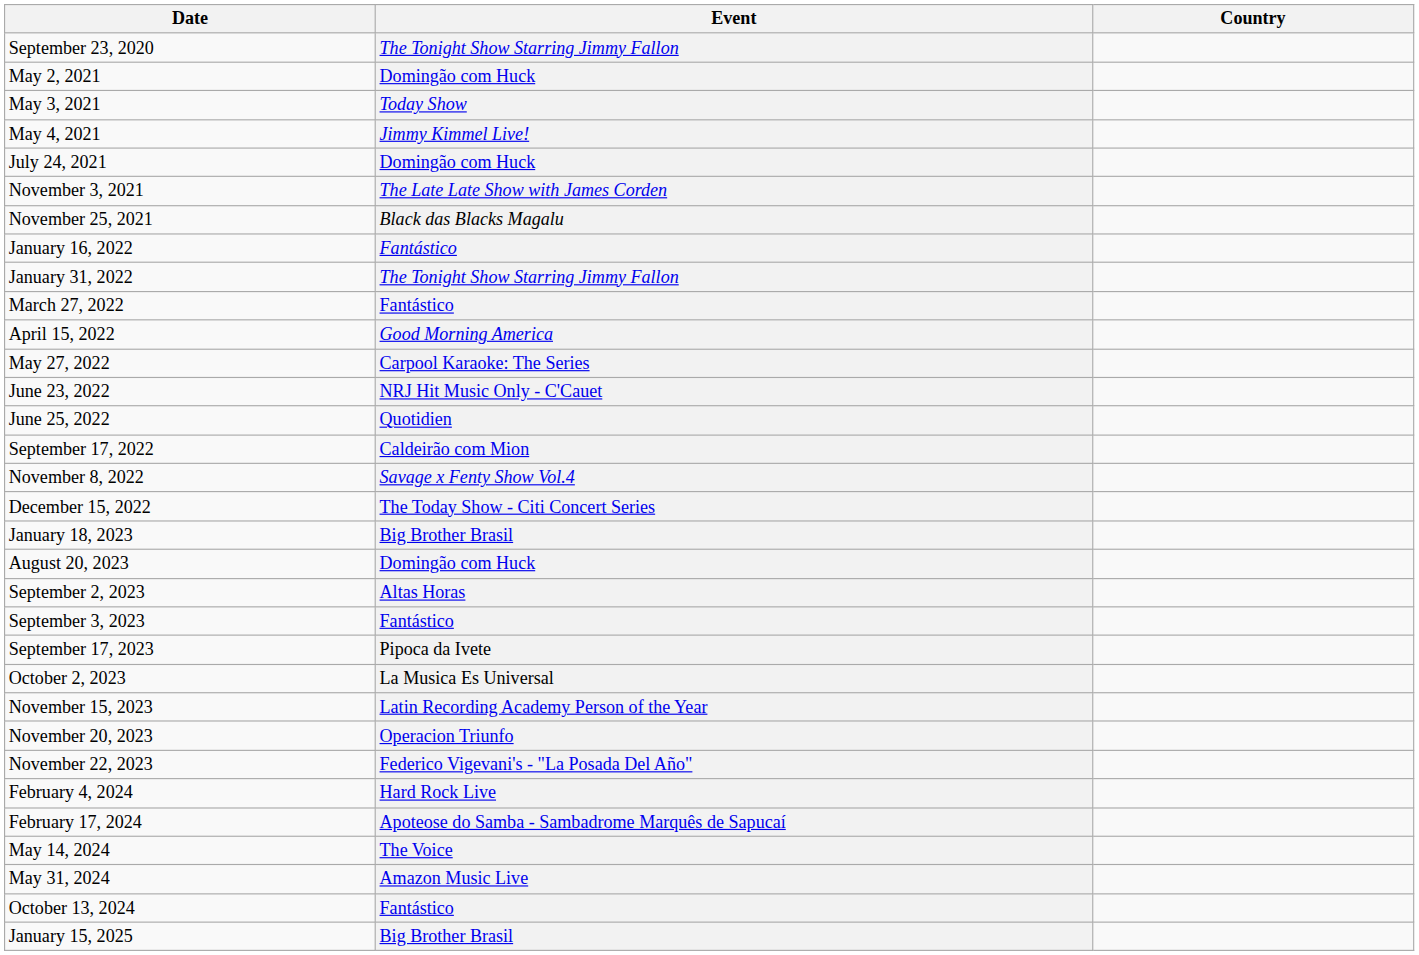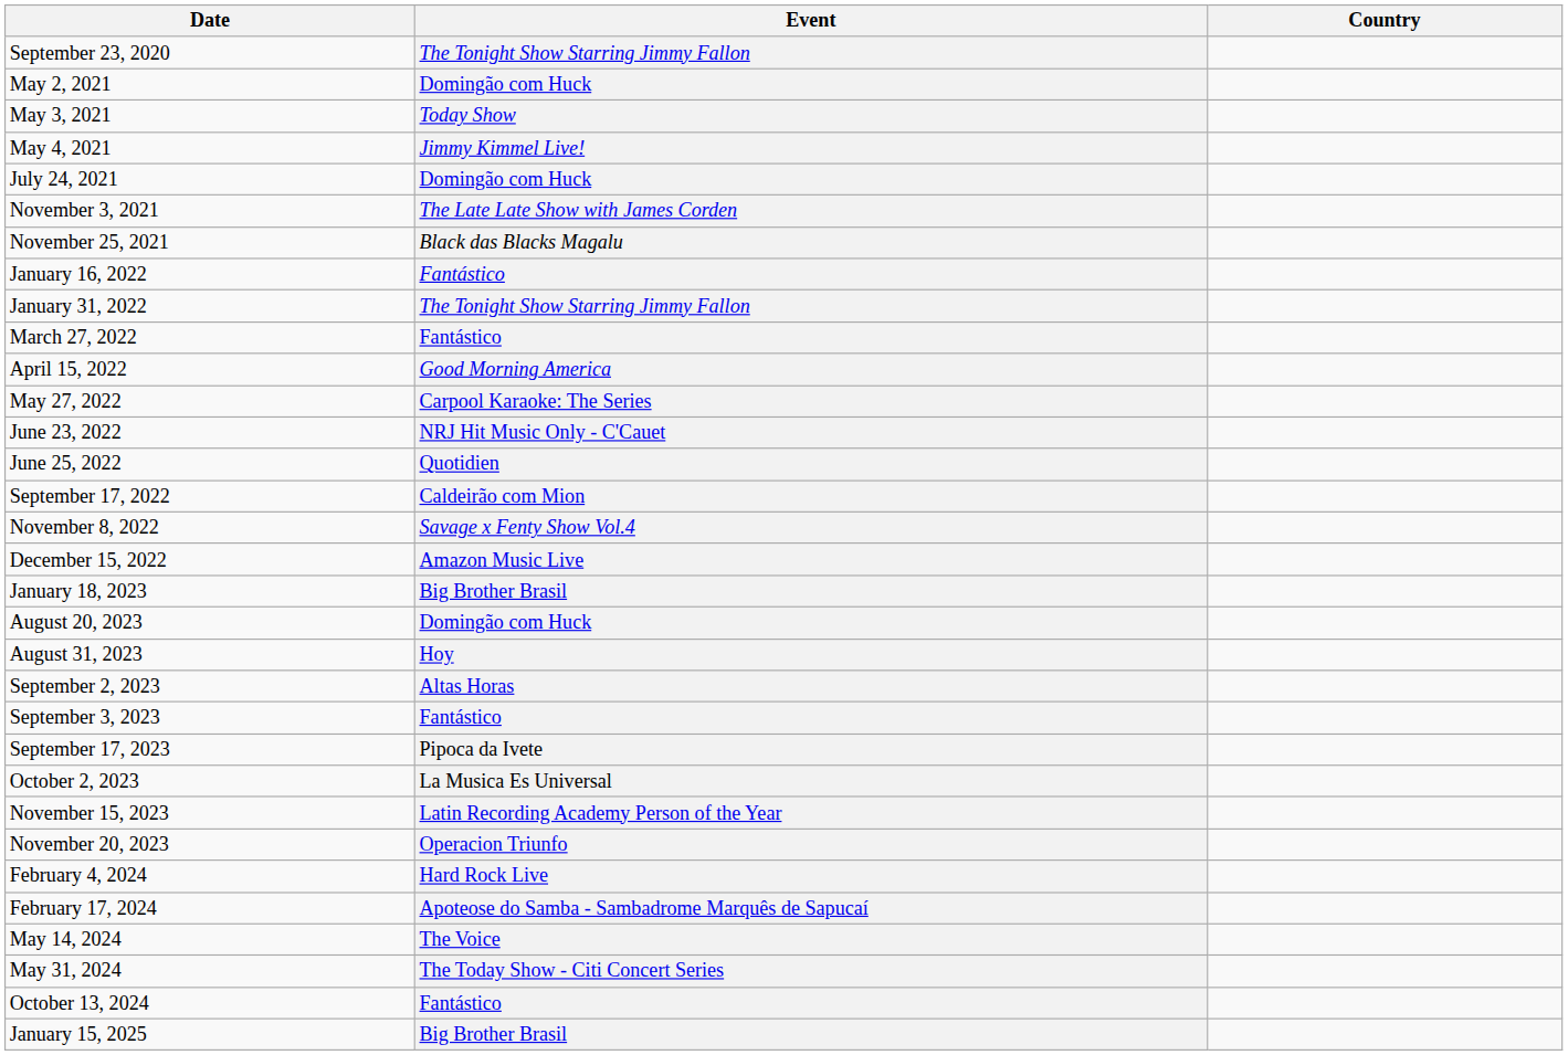 <table class="wikitable">
 <tr>
 <th style="width:15%;">Date</th>
 <th style="width:29%;">Event</th>
 <th style="width:13%;">Country</th>
 </tr>
 <tr>
 <td>September 23, 2020</td>
 <td scope="row" style="background-color: #f2f2f2;"><em><a href='#'>The Tonight Show Starring Jimmy Fallon</a></em> </td>
 <td></td>
 </tr>
 <tr>
 <td>May 2, 2021</td>
 <td scope="row" style="background-color: #f2f2f2;"><a href='#'>Domingão com Huck</a></td>
 <td></td>
 </tr>
 <tr>
 <td>May 3, 2021</td>
 <td scope="row" style="background-color: #f2f2f2;"><em><a href='#'>Today Show</a></em> </td>
 <td></td>
 </tr>
 <tr>
 <td>May 4, 2021</td>
 <td scope="row" style="background-color: #f2f2f2;"><em><a href='#'>Jimmy Kimmel Live!</a></em> </td>
 <td></td>
 </tr>
 <tr>
 <td>July 24, 2021</td>
 <td scope="row" style="background-color: #f2f2f2;"><a href='#'>Domingão com Huck</a></td>
 <td></td>
 </tr>
 <tr>
 <td>November 3, 2021</td>
 <td scope="row" style="background-color: #f2f2f2;"><em><a href='#'>The Late Late Show with James Corden</a></em> </td>
 <td></td>
 </tr>
 <tr>
 <td>November 25, 2021</td>
 <td scope="row" style="background-color: #f2f2f2;"><em>Black das Blacks Magalu</em> </td>
 <td></td>
 </tr>
 <tr>
 <td>January 16, 2022</td>
 <td scope="row" style="background-color: #f2f2f2;"><em><a href='#'>Fantástico</a></em> </td>
 <td></td>
 </tr>
 <tr>
 <td>January 31, 2022</td>
 <td scope="row" style="background-color: #f2f2f2;"><em><a href='#'>The Tonight Show Starring Jimmy Fallon</a></em> </td>
 <td></td>
 </tr>
 <tr>
 <td>March 27, 2022</td>
 <td scope="row" style="background-color: #f2f2f2;"><a href='#'>Fantástico</a></td>
 <td></td>
 </tr>
 <tr>
 <td>April 15, 2022</td>
 <td scope="row" style="background-color: #f2f2f2;"><em><a href='#'>Good Morning America</a></em> </td>
 <td></td>
 </tr>
 <tr>
 <td>May 27, 2022</td>
 <td scope="row" style="background-color: #f2f2f2;"><a href='#'>Carpool Karaoke: The Series</a></td>
 <td></td>
 </tr>
 <tr>
 <td>June 23, 2022</td>
 <td scope="row" style="background-color: #f2f2f2;"><a href='#'>NRJ Hit Music Only - C'Cauet</a></td>
 <td></td>
 </tr>
 <tr>
 <td>June 25, 2022</td>
 <td scope="row" style="background-color: #f2f2f2;"><a href='#'>Quotidien</a></td>
 <td></td>
 </tr>
 <tr>
 <td>September 17, 2022</td>
 <td scope="row" style="background-color: #f2f2f2;"><a href='#'>Caldeirão com Mion</a></td>
 <td></td>
 </tr>
 <tr>
 <td>November 8, 2022</td>
 <td scope="row" style="background-color: #f2f2f2;"><em><a href='#'>Savage x Fenty Show Vol.4</a></em> </td>
 <td></td>
 </tr>
 <tr>
 <td>December 15, 2022</td>
-<td scope="row" style="background-color: #f2f2f2;"><a href='#'>The Today Show - Citi Concert Series</a></td>
+<td scope="row" style="background-color: #f2f2f2;"><a href='#'>Amazon Music Live</a></td>
 <td></td>
 </tr>
 <tr>
 <td>January 18, 2023</td>
 <td scope="row" style="background-color: #f2f2f2;"><a href='#'>Big Brother Brasil</a></td>
 <td></td>
 </tr>
 <tr>
 <td>August 20, 2023</td>
 <td scope="row" style="background-color: #f2f2f2;"><a href='#'>Domingão com Huck</a></td>
+<td></td>
+</tr>
+<tr>
+<td>August 31, 2023</td>
+<td scope="row" style="background-color: #f2f2f2;"><a href='#'>Hoy</a></td>
 <td></td>
 </tr>
 <tr>
 <td>September 2, 2023</td>
 <td scope="row" style="background-color: #f2f2f2;"><a href='#'>Altas Horas</a></td>
 <td></td>
 </tr>
 <tr>
 <td>September 3, 2023</td>
 <td scope="row" style="background-color: #f2f2f2;"><a href='#'>Fantástico</a></td>
 <td></td>
 </tr>
 <tr>
 <td>September 17, 2023</td>
 <td scope="row" style="background-color: #f2f2f2;">Pipoca da Ivete </td>
 <td></td>
 </tr>
 <tr>
 <td>October 2, 2023</td>
 <td scope="row" style="background-color: #f2f2f2;">La Musica Es Universal</td>
 <td></td>
 </tr>
 <tr>
 <td>November 15, 2023</td>
 <td scope="row" style="background-color: #f2f2f2;"><a href='#'>Latin Recording Academy Person of the Year</a></td>
 <td></td>
 </tr>
 <tr>
 <td>November 20, 2023</td>
 <td scope="row" style="background-color: #f2f2f2;"><a href='#'>Operacion Triunfo</a></td>
 <td></td>
 </tr>
 <tr>
-<td>November 22, 2023</td>
-<td scope="row" style="background-color: #f2f2f2;"><a href='#'>Federico Vigevani's - "La Posada Del Año"</a></td>
-<td></td>
-</tr>
-<tr>
 <td>February 4, 2024</td>
 <td scope="row" style="background-color: #f2f2f2;"><a href='#'>Hard Rock Live</a></td>
 <td></td>
 </tr>
 <tr>
 <td>February 17, 2024</td>
 <td scope="row" style="background-color: #f2f2f2;"><a href='#'>Apoteose do Samba - Sambadrome Marquês de Sapucaí</a></td>
 <td></td>
 </tr>
 <tr>
 <td>May 14, 2024</td>
 <td scope="row" style="background-color: #f2f2f2;"><a href='#'>The Voice</a></td>
 <td></td>
 </tr>
 <tr>
 <td>May 31, 2024</td>
-<td scope="row" style="background-color: #f2f2f2;"><a href='#'>Amazon Music Live</a></td>
+<td scope="row" style="background-color: #f2f2f2;"><a href='#'>The Today Show - Citi Concert Series</a></td>
 <td></td>
 </tr>
 <tr>
 <td>October 13, 2024</td>
 <td scope="row" style="background-color: #f2f2f2;"><a href='#'>Fantástico</a></td>
 <td></td>
 </tr>
 <tr>
 <td>January 15, 2025</td>
 <td scope="row" style="background-color: #f2f2f2;"><a href='#'>Big Brother Brasil</a></td>
 <td></td>
 </tr>
 </table>
